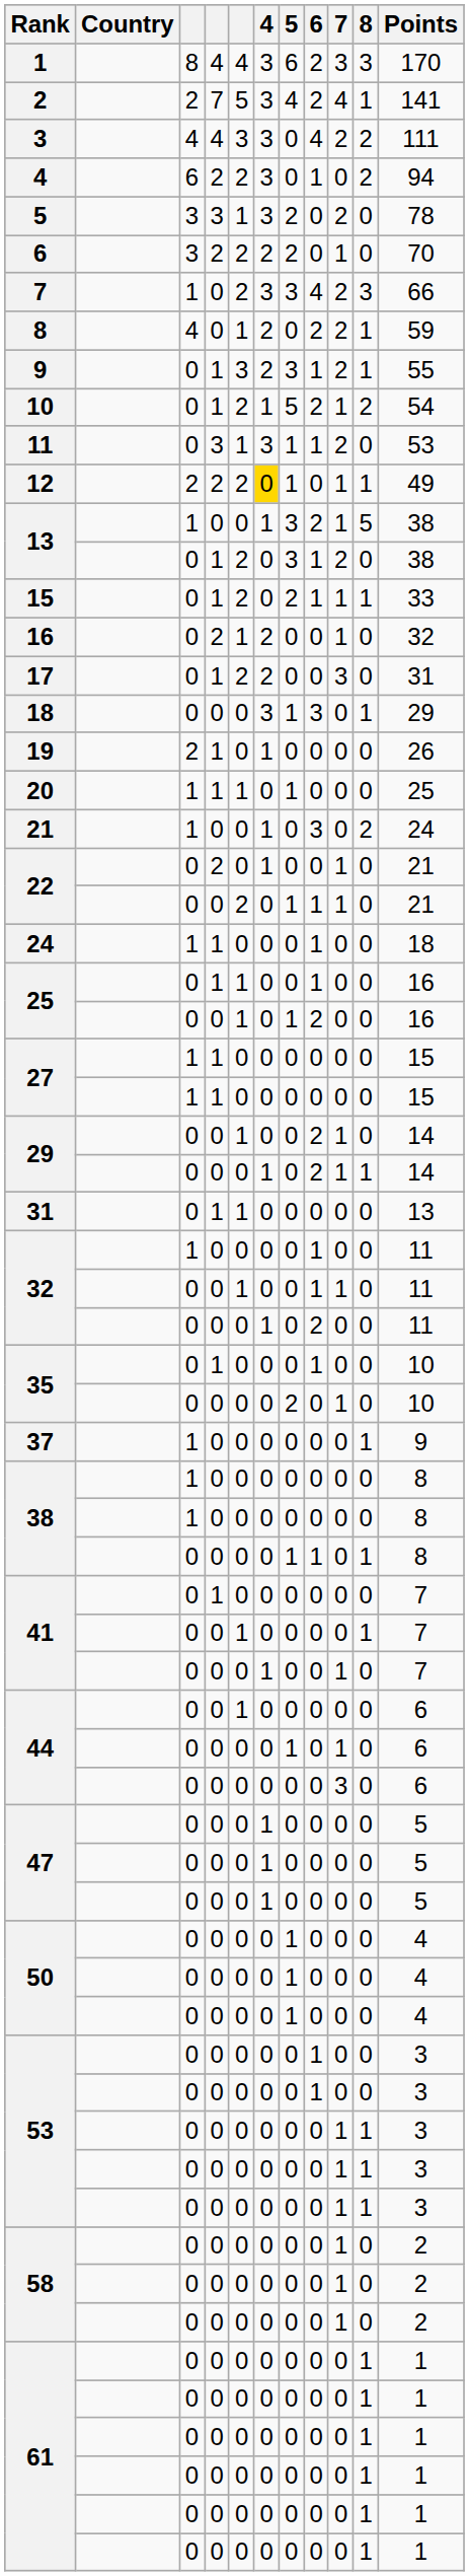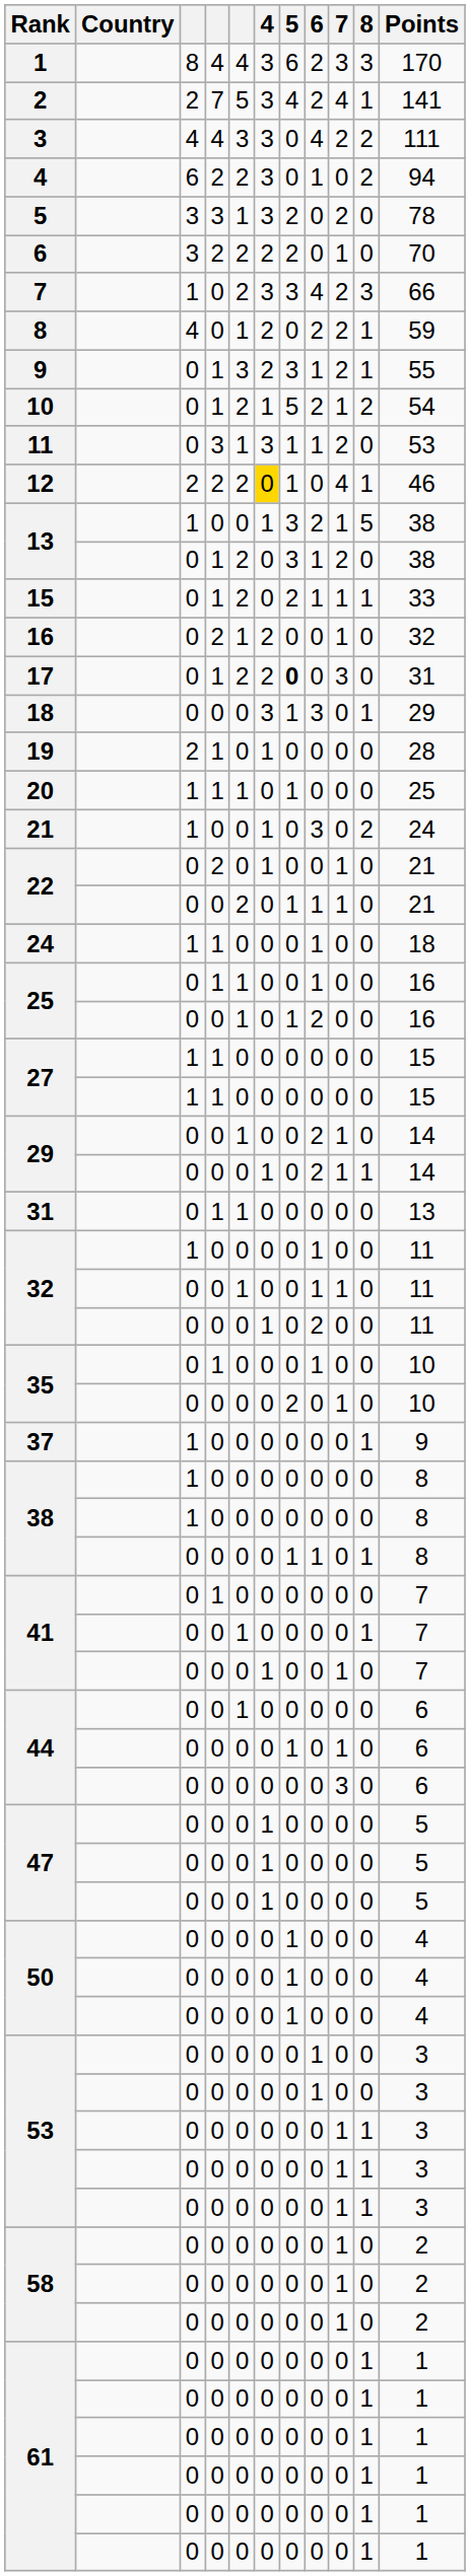 <table class="wikitable sortable" style="width:; font-size:90%; text-align:center;">
 <tr>
 <th>Rank</th>
 <th>Country</th>
 <th></th>
 <th></th>
 <th></th>
 <th>4</th>
 <th>5</th>
 <th>6</th>
 <th>7</th>
 <th>8</th>
 <th>Points</th>
 </tr>
 <tr>
 <th>1</th>
 <td align=left></td>
 <td>8</td>
 <td>4</td>
 <td>4</td>
 <td>3</td>
 <td>6</td>
 <td>2</td>
 <td>3</td>
 <td>3</td>
 <td>170</td>
 </tr>
 <tr>
 <th>2</th>
 <td align=left></td>
 <td>2</td>
 <td>7</td>
 <td>5</td>
 <td>3</td>
 <td>4</td>
 <td>2</td>
 <td>4</td>
 <td>1</td>
 <td>141</td>
 </tr>
 <tr>
 <th>3</th>
 <td align=left></td>
 <td>4</td>
 <td>4</td>
 <td>3</td>
 <td>3</td>
 <td>0</td>
 <td>4</td>
 <td>2</td>
 <td>2</td>
 <td>111</td>
 </tr>
 <tr>
 <th>4</th>
 <td align=left></td>
 <td>6</td>
 <td>2</td>
 <td>2</td>
 <td>3</td>
 <td>0</td>
 <td>1</td>
 <td>0</td>
 <td>2</td>
 <td>94</td>
 </tr>
 <tr>
 <th>5</th>
 <td align=left></td>
 <td>3</td>
 <td>3</td>
 <td>1</td>
 <td>3</td>
 <td>2</td>
 <td>0</td>
 <td>2</td>
 <td>0</td>
 <td>78</td>
 </tr>
 <tr>
 <th>6</th>
 <td align=left></td>
 <td>3</td>
 <td>2</td>
 <td>2</td>
 <td>2</td>
 <td>2</td>
 <td>0</td>
 <td>1</td>
 <td>0</td>
 <td>70</td>
 </tr>
 <tr>
 <th>7</th>
 <td align=left></td>
 <td>1</td>
 <td>0</td>
 <td>2</td>
 <td>3</td>
 <td>3</td>
 <td>4</td>
 <td>2</td>
 <td>3</td>
 <td>66</td>
 </tr>
 <tr>
 <th>8</th>
 <td align=left></td>
 <td>4</td>
 <td>0</td>
 <td>1</td>
 <td>2</td>
 <td>0</td>
 <td>2</td>
 <td>2</td>
 <td>1</td>
 <td>59</td>
 </tr>
 <tr>
 <th>9</th>
 <td align=left></td>
 <td>0</td>
 <td>1</td>
 <td>3</td>
 <td>2</td>
 <td>3</td>
 <td>1</td>
 <td>2</td>
 <td>1</td>
 <td>55</td>
 </tr>
 <tr>
 <th>10</th>
 <td align=left></td>
 <td>0</td>
 <td>1</td>
 <td>2</td>
 <td>1</td>
 <td>5</td>
 <td>2</td>
 <td>1</td>
 <td>2</td>
 <td>54</td>
 </tr>
 <tr>
 <th>11</th>
 <td align=left></td>
 <td>0</td>
 <td>3</td>
 <td>1</td>
 <td>3</td>
 <td>1</td>
 <td>1</td>
 <td>2</td>
 <td>0</td>
 <td>53</td>
 </tr>
 <tr>
 <th>12</th>
 <td align=left></td>
 <td>2</td>
 <td>2</td>
 <td>2</td>
 <td style="background: gold;">0</td>
 <td>1</td>
 <td>0</td>
+<td>4</td>
 <td>1</td>
-<td>1</td>
-<td>49</td>
+<td>46</td>
 </tr>
 <tr>
 <th rowspan=2>13</th>
 <td align=left></td>
 <td>1</td>
 <td>0</td>
 <td>0</td>
 <td>1</td>
 <td>3</td>
 <td>2</td>
 <td>1</td>
 <td>5</td>
 <td>38</td>
 </tr>
 <tr>
 <td align=left></td>
 <td>0</td>
 <td>1</td>
 <td>2</td>
 <td>0</td>
 <td>3</td>
 <td>1</td>
 <td>2</td>
 <td>0</td>
 <td>38</td>
 </tr>
 <tr>
 <th>15</th>
 <td align=left></td>
 <td>0</td>
 <td>1</td>
 <td>2</td>
 <td>0</td>
 <td>2</td>
 <td>1</td>
 <td>1</td>
 <td>1</td>
 <td>33</td>
 </tr>
 <tr>
 <th>16</th>
 <td align=left></td>
 <td>0</td>
 <td>2</td>
 <td>1</td>
 <td>2</td>
 <td>0</td>
 <td>0</td>
 <td>1</td>
 <td>0</td>
 <td>32</td>
 </tr>
 <tr>
 <th>17</th>
 <td align=left></td>
 <td>0</td>
 <td>1</td>
 <td>2</td>
 <td>2</td>
-<td>0</td>
+<td><strong>0</strong></td>
 <td>0</td>
 <td>3</td>
 <td>0</td>
 <td>31</td>
 </tr>
 <tr>
 <th>18</th>
 <td align=left></td>
 <td>0</td>
 <td>0</td>
 <td>0</td>
 <td>3</td>
 <td>1</td>
 <td>3</td>
 <td>0</td>
 <td>1</td>
 <td>29</td>
 </tr>
 <tr>
 <th>19</th>
 <td align=left></td>
 <td>2</td>
 <td>1</td>
 <td>0</td>
 <td>1</td>
 <td>0</td>
 <td>0</td>
 <td>0</td>
 <td>0</td>
-<td>26</td>
+<td>28</td>
 </tr>
 <tr>
 <th>20</th>
 <td align=left></td>
 <td>1</td>
 <td>1</td>
 <td>1</td>
 <td>0</td>
 <td>1</td>
 <td>0</td>
 <td>0</td>
 <td>0</td>
 <td>25</td>
 </tr>
 <tr>
 <th>21</th>
 <td align=left></td>
 <td>1</td>
 <td>0</td>
 <td>0</td>
 <td>1</td>
 <td>0</td>
 <td>3</td>
 <td>0</td>
 <td>2</td>
 <td>24</td>
 </tr>
 <tr>
 <th rowspan=2>22</th>
 <td align=left></td>
 <td>0</td>
 <td>2</td>
 <td>0</td>
 <td>1</td>
 <td>0</td>
 <td>0</td>
 <td>1</td>
 <td>0</td>
 <td>21</td>
 </tr>
 <tr>
 <td align=left></td>
 <td>0</td>
 <td>0</td>
 <td>2</td>
 <td>0</td>
 <td>1</td>
 <td>1</td>
 <td>1</td>
 <td>0</td>
 <td>21</td>
 </tr>
 <tr>
 <th>24</th>
 <td align=left></td>
 <td>1</td>
 <td>1</td>
 <td>0</td>
 <td>0</td>
 <td>0</td>
 <td>1</td>
 <td>0</td>
 <td>0</td>
 <td>18</td>
 </tr>
 <tr>
 <th rowspan=2>25</th>
 <td align=left></td>
 <td>0</td>
 <td>1</td>
 <td>1</td>
 <td>0</td>
 <td>0</td>
 <td>1</td>
 <td>0</td>
 <td>0</td>
 <td>16</td>
 </tr>
 <tr>
 <td align=left></td>
 <td>0</td>
 <td>0</td>
 <td>1</td>
 <td>0</td>
 <td>1</td>
 <td>2</td>
 <td>0</td>
 <td>0</td>
 <td>16</td>
 </tr>
 <tr>
 <th rowspan=2>27</th>
 <td align=left></td>
 <td>1</td>
 <td>1</td>
 <td>0</td>
 <td>0</td>
 <td>0</td>
 <td>0</td>
 <td>0</td>
 <td>0</td>
 <td>15</td>
 </tr>
 <tr>
 <td align=left></td>
 <td>1</td>
 <td>1</td>
 <td>0</td>
 <td>0</td>
 <td>0</td>
 <td>0</td>
 <td>0</td>
 <td>0</td>
 <td>15</td>
 </tr>
 <tr>
 <th rowspan=2>29</th>
 <td align=left></td>
 <td>0</td>
 <td>0</td>
 <td>1</td>
 <td>0</td>
 <td>0</td>
 <td>2</td>
 <td>1</td>
 <td>0</td>
 <td>14</td>
 </tr>
 <tr>
 <td align=left></td>
 <td>0</td>
 <td>0</td>
 <td>0</td>
 <td>1</td>
 <td>0</td>
 <td>2</td>
 <td>1</td>
 <td>1</td>
 <td>14</td>
 </tr>
 <tr>
 <th>31</th>
 <td align=left></td>
 <td>0</td>
 <td>1</td>
 <td>1</td>
 <td>0</td>
 <td>0</td>
 <td>0</td>
 <td>0</td>
 <td>0</td>
 <td>13</td>
 </tr>
 <tr>
 <th rowspan=3>32</th>
 <td align=left></td>
 <td>1</td>
 <td>0</td>
 <td>0</td>
 <td>0</td>
 <td>0</td>
 <td>1</td>
 <td>0</td>
 <td>0</td>
 <td>11</td>
 </tr>
 <tr>
 <td align=left></td>
 <td>0</td>
 <td>0</td>
 <td>1</td>
 <td>0</td>
 <td>0</td>
 <td>1</td>
 <td>1</td>
 <td>0</td>
 <td>11</td>
 </tr>
 <tr>
 <td align=left></td>
 <td>0</td>
 <td>0</td>
 <td>0</td>
 <td>1</td>
 <td>0</td>
 <td>2</td>
 <td>0</td>
 <td>0</td>
 <td>11</td>
 </tr>
 <tr>
 <th rowspan=2>35</th>
 <td align=left></td>
 <td>0</td>
 <td>1</td>
 <td>0</td>
 <td>0</td>
 <td>0</td>
 <td>1</td>
 <td>0</td>
 <td>0</td>
 <td>10</td>
 </tr>
 <tr>
 <td align=left></td>
 <td>0</td>
 <td>0</td>
 <td>0</td>
 <td>0</td>
 <td>2</td>
 <td>0</td>
 <td>1</td>
 <td>0</td>
 <td>10</td>
 </tr>
 <tr>
 <th>37</th>
 <td align=left></td>
 <td>1</td>
 <td>0</td>
 <td>0</td>
 <td>0</td>
 <td>0</td>
 <td>0</td>
 <td>0</td>
 <td>1</td>
 <td>9</td>
 </tr>
 <tr>
 <th rowspan=3>38</th>
 <td align=left></td>
 <td>1</td>
 <td>0</td>
 <td>0</td>
 <td>0</td>
 <td>0</td>
 <td>0</td>
 <td>0</td>
 <td>0</td>
 <td>8</td>
 </tr>
 <tr>
 <td align=left></td>
 <td>1</td>
 <td>0</td>
 <td>0</td>
 <td>0</td>
 <td>0</td>
 <td>0</td>
 <td>0</td>
 <td>0</td>
 <td>8</td>
 </tr>
 <tr>
 <td align=left></td>
 <td>0</td>
 <td>0</td>
 <td>0</td>
 <td>0</td>
 <td>1</td>
 <td>1</td>
 <td>0</td>
 <td>1</td>
 <td>8</td>
 </tr>
 <tr>
 <th rowspan=3>41</th>
 <td align=left></td>
 <td>0</td>
 <td>1</td>
 <td>0</td>
 <td>0</td>
 <td>0</td>
 <td>0</td>
 <td>0</td>
 <td>0</td>
 <td>7</td>
 </tr>
 <tr>
 <td align=left></td>
 <td>0</td>
 <td>0</td>
 <td>1</td>
 <td>0</td>
 <td>0</td>
 <td>0</td>
 <td>0</td>
 <td>1</td>
 <td>7</td>
 </tr>
 <tr>
 <td align=left></td>
 <td>0</td>
 <td>0</td>
 <td>0</td>
 <td>1</td>
 <td>0</td>
 <td>0</td>
 <td>1</td>
 <td>0</td>
 <td>7</td>
 </tr>
 <tr>
 <th rowspan=3>44</th>
 <td align=left></td>
 <td>0</td>
 <td>0</td>
 <td>1</td>
 <td>0</td>
 <td>0</td>
 <td>0</td>
 <td>0</td>
 <td>0</td>
 <td>6</td>
 </tr>
 <tr>
 <td align=left></td>
 <td>0</td>
 <td>0</td>
 <td>0</td>
 <td>0</td>
 <td>1</td>
 <td>0</td>
 <td>1</td>
 <td>0</td>
 <td>6</td>
 </tr>
 <tr>
 <td align=left></td>
 <td>0</td>
 <td>0</td>
 <td>0</td>
 <td>0</td>
 <td>0</td>
 <td>0</td>
 <td>3</td>
 <td>0</td>
 <td>6</td>
 </tr>
 <tr>
 <th rowspan=3>47</th>
 <td align=left></td>
 <td>0</td>
 <td>0</td>
 <td>0</td>
 <td>1</td>
 <td>0</td>
 <td>0</td>
 <td>0</td>
 <td>0</td>
 <td>5</td>
 </tr>
 <tr>
 <td align=left></td>
 <td>0</td>
 <td>0</td>
 <td>0</td>
 <td>1</td>
 <td>0</td>
 <td>0</td>
 <td>0</td>
 <td>0</td>
 <td>5</td>
 </tr>
 <tr>
 <td align=left></td>
 <td>0</td>
 <td>0</td>
 <td>0</td>
 <td>1</td>
 <td>0</td>
 <td>0</td>
 <td>0</td>
 <td>0</td>
 <td>5</td>
 </tr>
 <tr>
 <th rowspan=3>50</th>
 <td align=left></td>
 <td>0</td>
 <td>0</td>
 <td>0</td>
 <td>0</td>
 <td>1</td>
 <td>0</td>
 <td>0</td>
 <td>0</td>
 <td>4</td>
 </tr>
 <tr>
 <td align=left></td>
 <td>0</td>
 <td>0</td>
 <td>0</td>
 <td>0</td>
 <td>1</td>
 <td>0</td>
 <td>0</td>
 <td>0</td>
 <td>4</td>
 </tr>
 <tr>
 <td align=left></td>
 <td>0</td>
 <td>0</td>
 <td>0</td>
 <td>0</td>
 <td>1</td>
 <td>0</td>
 <td>0</td>
 <td>0</td>
 <td>4</td>
 </tr>
 <tr>
 <th rowspan=5>53</th>
 <td align=left></td>
 <td>0</td>
 <td>0</td>
 <td>0</td>
 <td>0</td>
 <td>0</td>
 <td>1</td>
 <td>0</td>
 <td>0</td>
 <td>3</td>
 </tr>
 <tr>
 <td align=left></td>
 <td>0</td>
 <td>0</td>
 <td>0</td>
 <td>0</td>
 <td>0</td>
 <td>1</td>
 <td>0</td>
 <td>0</td>
 <td>3</td>
 </tr>
 <tr>
 <td align=left></td>
 <td>0</td>
 <td>0</td>
 <td>0</td>
 <td>0</td>
 <td>0</td>
 <td>0</td>
 <td>1</td>
 <td>1</td>
 <td>3</td>
 </tr>
 <tr>
 <td align=left></td>
 <td>0</td>
 <td>0</td>
 <td>0</td>
 <td>0</td>
 <td>0</td>
 <td>0</td>
 <td>1</td>
 <td>1</td>
 <td>3</td>
 </tr>
 <tr>
 <td align=left></td>
 <td>0</td>
 <td>0</td>
 <td>0</td>
 <td>0</td>
 <td>0</td>
 <td>0</td>
 <td>1</td>
 <td>1</td>
 <td>3</td>
 </tr>
 <tr>
 <th rowspan=3>58</th>
 <td align=left></td>
 <td>0</td>
 <td>0</td>
 <td>0</td>
 <td>0</td>
 <td>0</td>
 <td>0</td>
 <td>1</td>
 <td>0</td>
 <td>2</td>
 </tr>
 <tr>
 <td align=left></td>
 <td>0</td>
 <td>0</td>
 <td>0</td>
 <td>0</td>
 <td>0</td>
 <td>0</td>
 <td>1</td>
 <td>0</td>
 <td>2</td>
 </tr>
 <tr>
 <td align=left></td>
 <td>0</td>
 <td>0</td>
 <td>0</td>
 <td>0</td>
 <td>0</td>
 <td>0</td>
 <td>1</td>
 <td>0</td>
 <td>2</td>
 </tr>
 <tr>
 <th rowspan=6>61</th>
 <td align=left></td>
 <td>0</td>
 <td>0</td>
 <td>0</td>
 <td>0</td>
 <td>0</td>
 <td>0</td>
 <td>0</td>
 <td>1</td>
 <td>1</td>
 </tr>
 <tr>
 <td align=left></td>
 <td>0</td>
 <td>0</td>
 <td>0</td>
 <td>0</td>
 <td>0</td>
 <td>0</td>
 <td>0</td>
 <td>1</td>
 <td>1</td>
 </tr>
 <tr>
 <td align=left></td>
 <td>0</td>
 <td>0</td>
 <td>0</td>
 <td>0</td>
 <td>0</td>
 <td>0</td>
 <td>0</td>
 <td>1</td>
 <td>1</td>
 </tr>
 <tr>
 <td align=left></td>
 <td>0</td>
 <td>0</td>
 <td>0</td>
 <td>0</td>
 <td>0</td>
 <td>0</td>
 <td>0</td>
 <td>1</td>
 <td>1</td>
 </tr>
 <tr>
 <td align=left></td>
 <td>0</td>
 <td>0</td>
 <td>0</td>
 <td>0</td>
 <td>0</td>
 <td>0</td>
 <td>0</td>
 <td>1</td>
 <td>1</td>
 </tr>
 <tr>
 <td align=left></td>
 <td>0</td>
 <td>0</td>
 <td>0</td>
 <td>0</td>
 <td>0</td>
 <td>0</td>
 <td>0</td>
 <td>1</td>
 <td>1</td>
 </tr>
 </table>
